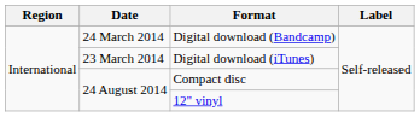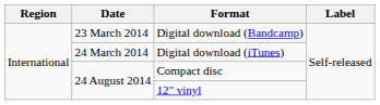 <table class="wikitable plainrowheaders">
 <tr>
 <th>Region</th>
 <th>Date</th>
 <th>Format</th>
 <th>Label</th>
 </tr>
 <tr>
 <td rowspan=4>International</td>
-<td>24 March 2014</td>
+<td>23 March 2014</td>
 <td>Digital download (<a href='#'>Bandcamp</a>)</td>
 <td rowspan=4>Self-released</td>
 </tr>
 <tr>
-<td>23 March 2014</td>
+<td>24 March 2014</td>
 <td>Digital download (<a href='#'>iTunes</a>)</td>
 </tr>
 <tr>
 <td rowspan=2>24 August 2014</td>
 <td>Compact disc</td>
 </tr>
 <tr>
 <td><a href='#'>12" vinyl</a></td>
 </tr>
 </table>
